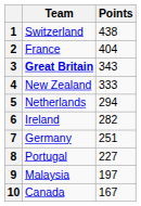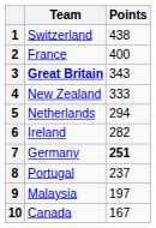 <table class="wikitable">
 <tr>
 <th></th>
 <th>Team</th>
 <th>Points</th>
 </tr>
 <tr>
 <th>1</th>
 <td> <a href='#'>Switzerland</a></td>
 <td>438</td>
 </tr>
 <tr>
 <th>2</th>
 <td> <a href='#'>France</a></td>
-<td>404</td>
+<td>400</td>
 </tr>
 <tr>
 <th>3</th>
 <td><strong> <a href='#'>Great Britain</a></strong></td>
 <td>343</td>
 </tr>
 <tr>
 <th>4</th>
 <td> <a href='#'>New Zealand</a></td>
 <td>333</td>
 </tr>
 <tr>
 <th>5</th>
 <td> <a href='#'>Netherlands</a></td>
 <td>294</td>
 </tr>
 <tr>
 <th>6</th>
 <td> <a href='#'>Ireland</a></td>
 <td>282</td>
 </tr>
 <tr>
 <th>7</th>
 <td> <a href='#'>Germany</a></td>
-<td>251</td>
+<td><strong>251</strong></td>
 </tr>
 <tr>
 <th>8</th>
 <td> <a href='#'>Portugal</a></td>
-<td>227</td>
+<td>237</td>
 </tr>
 <tr>
 <th>9</th>
 <td> <a href='#'>Malaysia</a></td>
 <td>197</td>
 </tr>
 <tr>
 <th>10</th>
 <td> <a href='#'>Canada</a></td>
 <td>167</td>
 </tr>
 </table>
